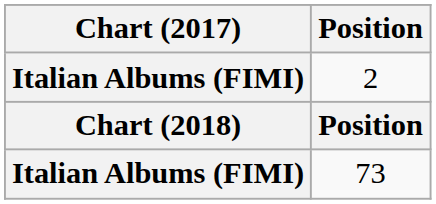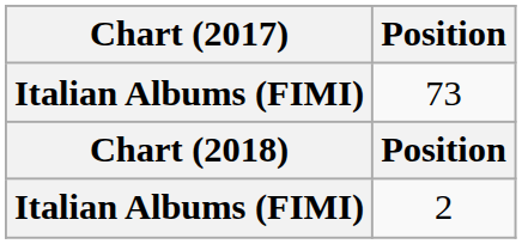 <table class="wikitable plainrowheaders" style="text-align:center">
 <tr>
 <th>Chart (2017)</th>
 <th>Position</th>
 </tr>
 <tr>
 <th scope="row">Italian Albums (FIMI)</th>
-<td>2</td>
+<td>73</td>
 </tr>
 <tr>
 <th>Chart (2018)</th>
 <th>Position</th>
 </tr>
 <tr>
 <th scope="row">Italian Albums (FIMI)</th>
-<td>73</td>
+<td>2</td>
 </tr>
 </table>
